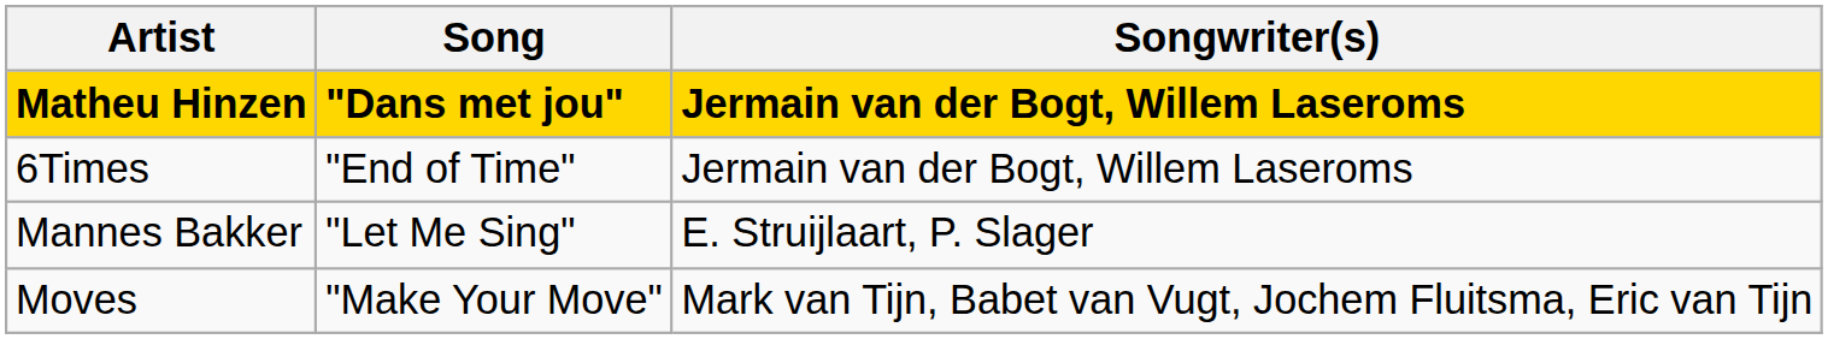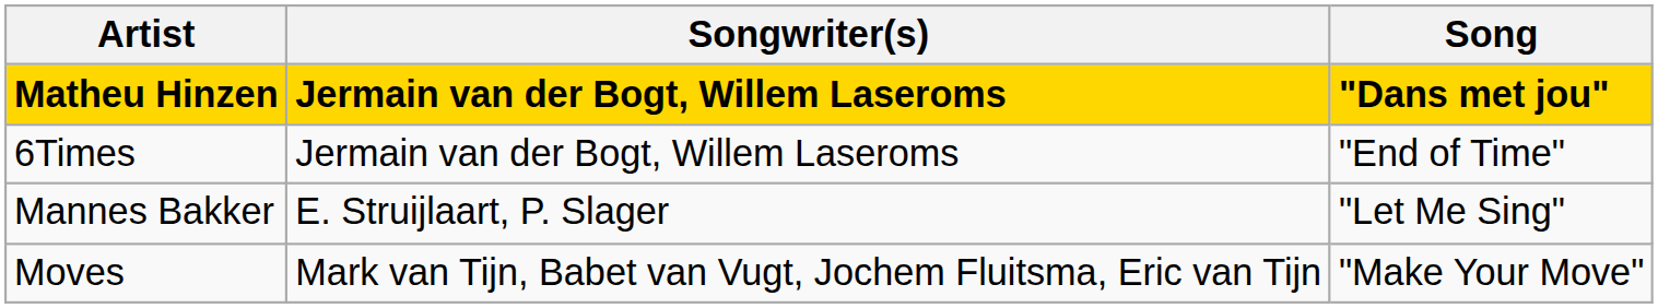 <table class="wikitable">
 <tr>
 <th>Artist</th>
+<th>Songwriter(s)</th>
 <th>Song</th>
-<th>Songwriter(s)</th>
 </tr>
 <tr style="font-weight:bold; background:gold;">
 <td>Matheu Hinzen</td>
+<td>Jermain van der Bogt, Willem Laseroms</td>
 <td>"Dans met jou"</td>
-<td>Jermain van der Bogt, Willem Laseroms</td>
 </tr>
 <tr>
 <td>6Times</td>
+<td>Jermain van der Bogt, Willem Laseroms</td>
 <td>"End of Time"</td>
-<td>Jermain van der Bogt, Willem Laseroms</td>
 </tr>
 <tr>
 <td>Mannes Bakker</td>
+<td>E. Struijlaart, P. Slager</td>
 <td>"Let Me Sing"</td>
-<td>E. Struijlaart, P. Slager</td>
 </tr>
 <tr>
 <td>Moves</td>
+<td>Mark van Tijn, Babet van Vugt, Jochem Fluitsma, Eric van Tijn</td>
 <td>"Make Your Move"</td>
-<td>Mark van Tijn, Babet van Vugt, Jochem Fluitsma, Eric van Tijn</td>
 </tr>
 </table>
